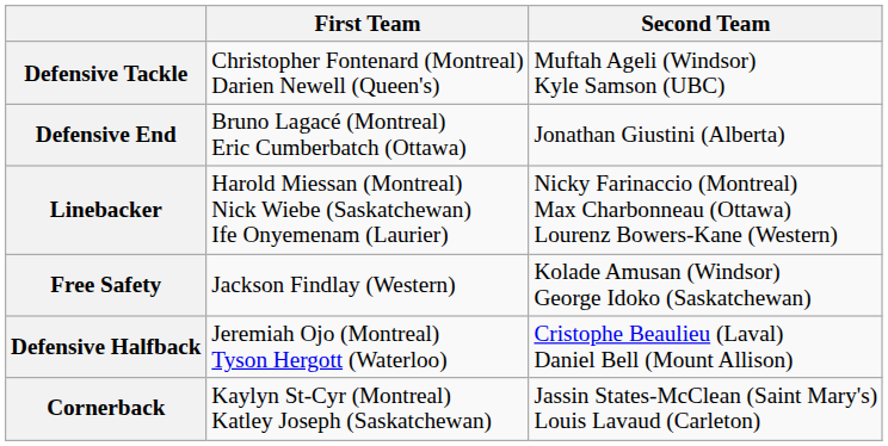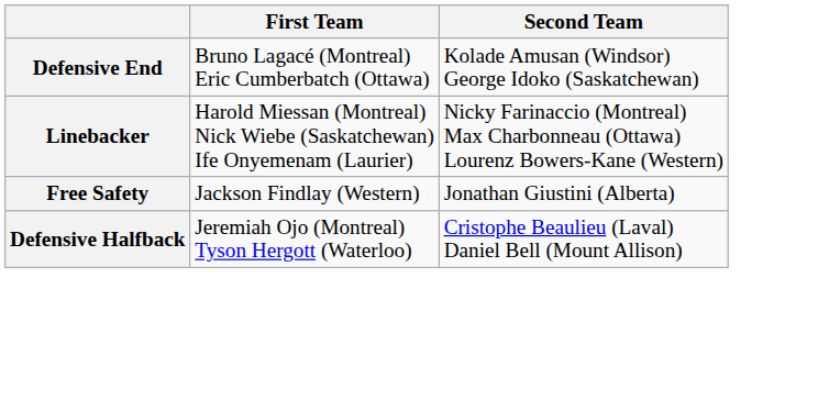 <table class="wikitable">
 <tr>
 <th></th>
 <th>First Team</th>
 <th>Second Team</th>
 </tr>
 <tr>
-<th>Defensive Tackle</th>
-<td>Christopher Fontenard (Montreal)<br>Darien Newell (Queen's)</td>
-<td>Muftah Ageli (Windsor)<br>Kyle Samson (UBC)</td>
-</tr>
-<tr>
 <th>Defensive End</th>
 <td>Bruno Lagacé (Montreal)<br>Eric Cumberbatch (Ottawa)</td>
-<td>Jonathan Giustini (Alberta)</td>
+<td>Kolade Amusan (Windsor)<br>George Idoko (Saskatchewan)</td>
 </tr>
 <tr>
 <th>Linebacker</th>
 <td>Harold Miessan (Montreal)<br>Nick Wiebe (Saskatchewan)<br>Ife Onyemenam (Laurier)</td>
 <td>Nicky Farinaccio (Montreal)<br>Max Charbonneau (Ottawa)<br>Lourenz Bowers-Kane (Western)</td>
 </tr>
 <tr>
 <th>Free Safety</th>
 <td>Jackson Findlay (Western)</td>
-<td>Kolade Amusan (Windsor)<br>George Idoko (Saskatchewan)</td>
+<td>Jonathan Giustini (Alberta)</td>
 </tr>
 <tr>
 <th>Defensive Halfback</th>
 <td>Jeremiah Ojo (Montreal)<br><a href='#'>Tyson Hergott</a> (Waterloo)</td>
 <td><a href='#'>Cristophe Beaulieu</a> (Laval)<br>Daniel Bell (Mount Allison)</td>
 </tr>
-<tr>
-<th>Cornerback</th>
-<td>Kaylyn St-Cyr (Montreal)<br>Katley Joseph (Saskatchewan)</td>
-<td>Jassin States-McClean (Saint Mary's)<br>Louis Lavaud (Carleton)</td>
-</tr>
 </table>
